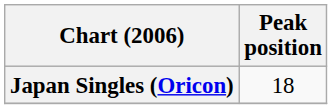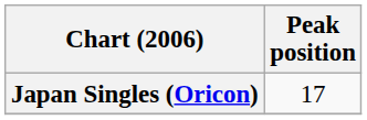 <table class="wikitable plainrowheaders">
 <tr>
 <th>Chart (2006)</th>
 <th>Peak<br>position</th>
 </tr>
 <tr>
 <th scope="row">Japan Singles (<a href='#'>Oricon</a>)</th>
-<td style="text-align:center;">18</td>
+<td style="text-align:center;">17</td>
 </tr>
 <tr>
 </tr>
 </table>
